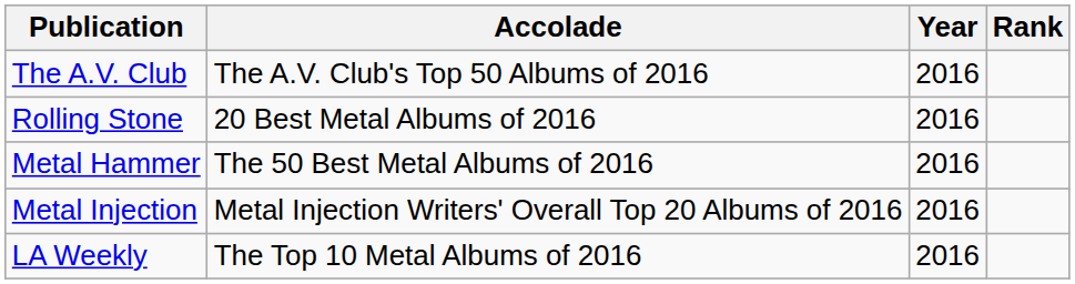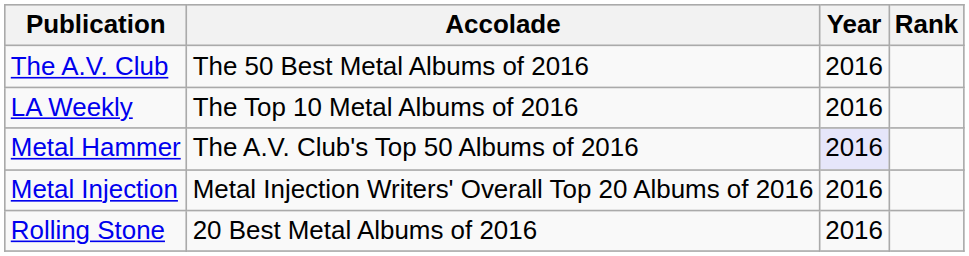 <table class="sortable wikitable">
 <tr>
 <th>Publication</th>
 <th>Accolade</th>
 <th>Year</th>
 <th>Rank</th>
 </tr>
 <tr>
 <td><a href='#'>The A.V. Club</a></td>
+<td>The 50 Best Metal Albums of 2016</td>
+<td>2016</td>
+<td></td>
+</tr>
+<tr>
+<td><a href='#'>LA Weekly</a></td>
+<td>The Top 10 Metal Albums of 2016</td>
+<td>2016</td>
+<td></td>
+</tr>
+<tr>
+<td><a href='#'>Metal Hammer</a></td>
 <td>The A.V. Club's Top 50 Albums of 2016</td>
+<td style="background: lavender;">2016</td>
+<td></td>
+</tr>
+<tr>
+<td><a href='#'>Metal Injection</a></td>
+<td>Metal Injection Writers' Overall Top 20 Albums of 2016</td>
 <td>2016</td>
 <td></td>
 </tr>
 <tr>
 <td><a href='#'>Rolling Stone</a></td>
 <td>20 Best Metal Albums of 2016</td>
 <td>2016</td>
 <td></td>
 </tr>
-<tr>
-<td><a href='#'>Metal Hammer</a></td>
-<td>The 50 Best Metal Albums of 2016</td>
-<td>2016</td>
-<td></td>
-</tr>
-<tr>
-<td><a href='#'>Metal Injection</a></td>
-<td>Metal Injection Writers' Overall Top 20 Albums of 2016</td>
-<td>2016</td>
-<td></td>
-</tr>
-<tr>
-<td><a href='#'>LA Weekly</a></td>
-<td>The Top 10 Metal Albums of 2016</td>
-<td>2016</td>
-<td></td>
-</tr>
 </table>
